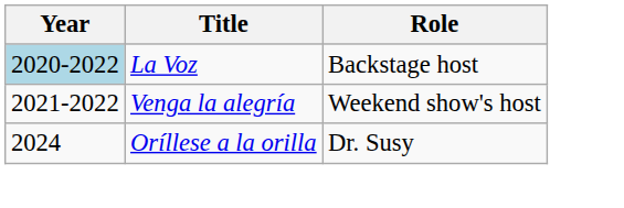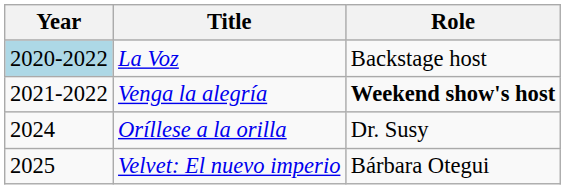 <table class="wikitable sortable">
 <tr>
 <th>Year</th>
 <th>Title</th>
 <th>Role</th>
 </tr>
 <tr>
 <td style="background: lightblue;">2020-2022</td>
 <td><em><a href='#'>La Voz</a></em></td>
 <td>Backstage host</td>
 </tr>
 <tr>
 <td>2021-2022</td>
 <td><em><a href='#'>Venga la alegría</a></em></td>
-<td>Weekend show's host</td>
+<td><strong>Weekend show's host</strong></td>
 </tr>
 <tr>
 <td>2024</td>
 <td><em><a href='#'>Oríllese a la orilla</a></em></td>
 <td>Dr. Susy</td>
 </tr>
+<tr>
+<td>2025</td>
+<td><em><a href='#'>Velvet: El nuevo imperio</a></em></td>
+<td>Bárbara Otegui</td>
+</tr>
 </table>
